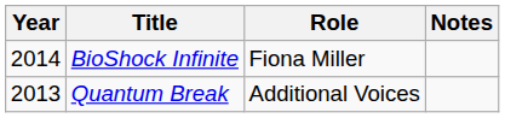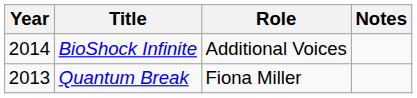 <table class="wikitable sortable">
 <tr>
 <th>Year</th>
 <th>Title</th>
 <th>Role</th>
 <th class="unsortable">Notes</th>
 </tr>
 <tr>
 <td>2014</td>
 <td><em><a href='#'>BioShock Infinite</a></em></td>
-<td>Fiona Miller</td>
+<td>Additional Voices</td>
 <td></td>
 </tr>
 <tr>
 <td>2013</td>
 <td><em><a href='#'>Quantum Break</a></em></td>
-<td>Additional Voices</td>
+<td>Fiona Miller</td>
 <td></td>
 </tr>
 </table>
